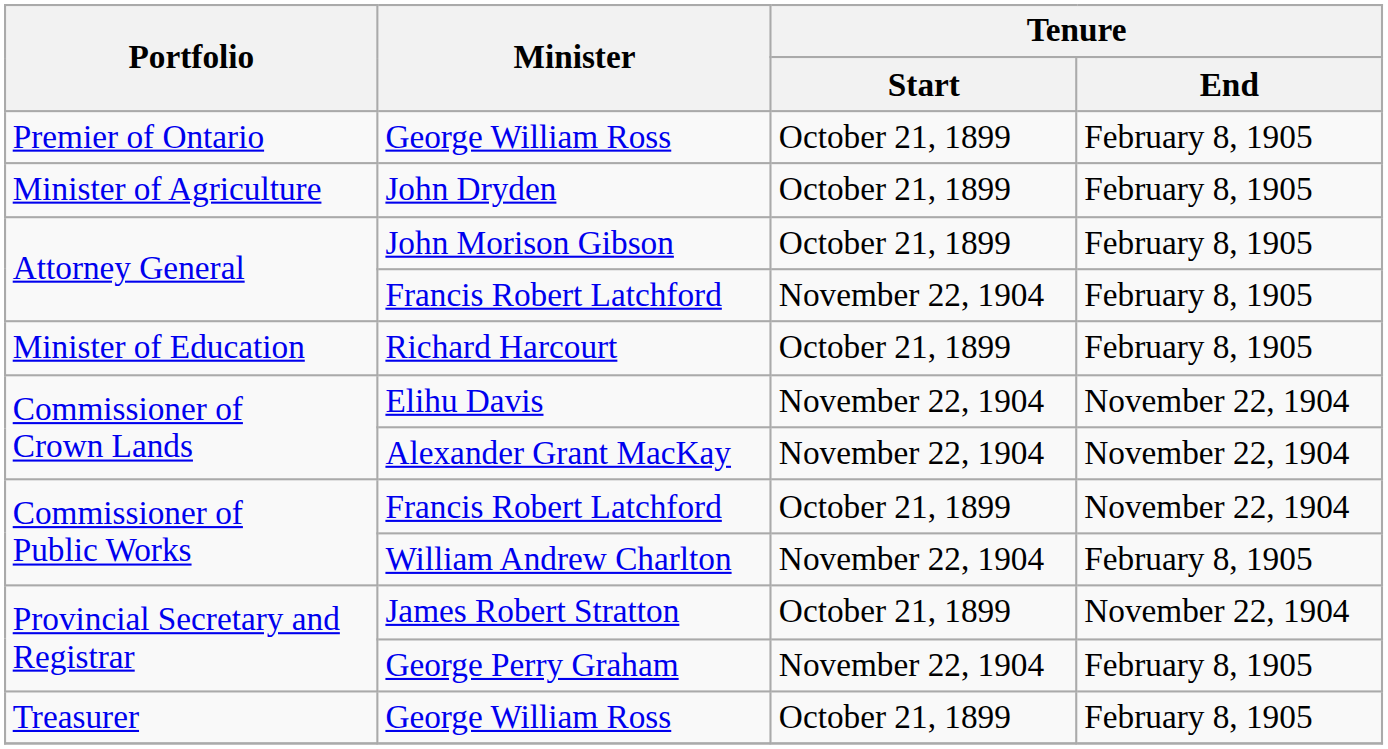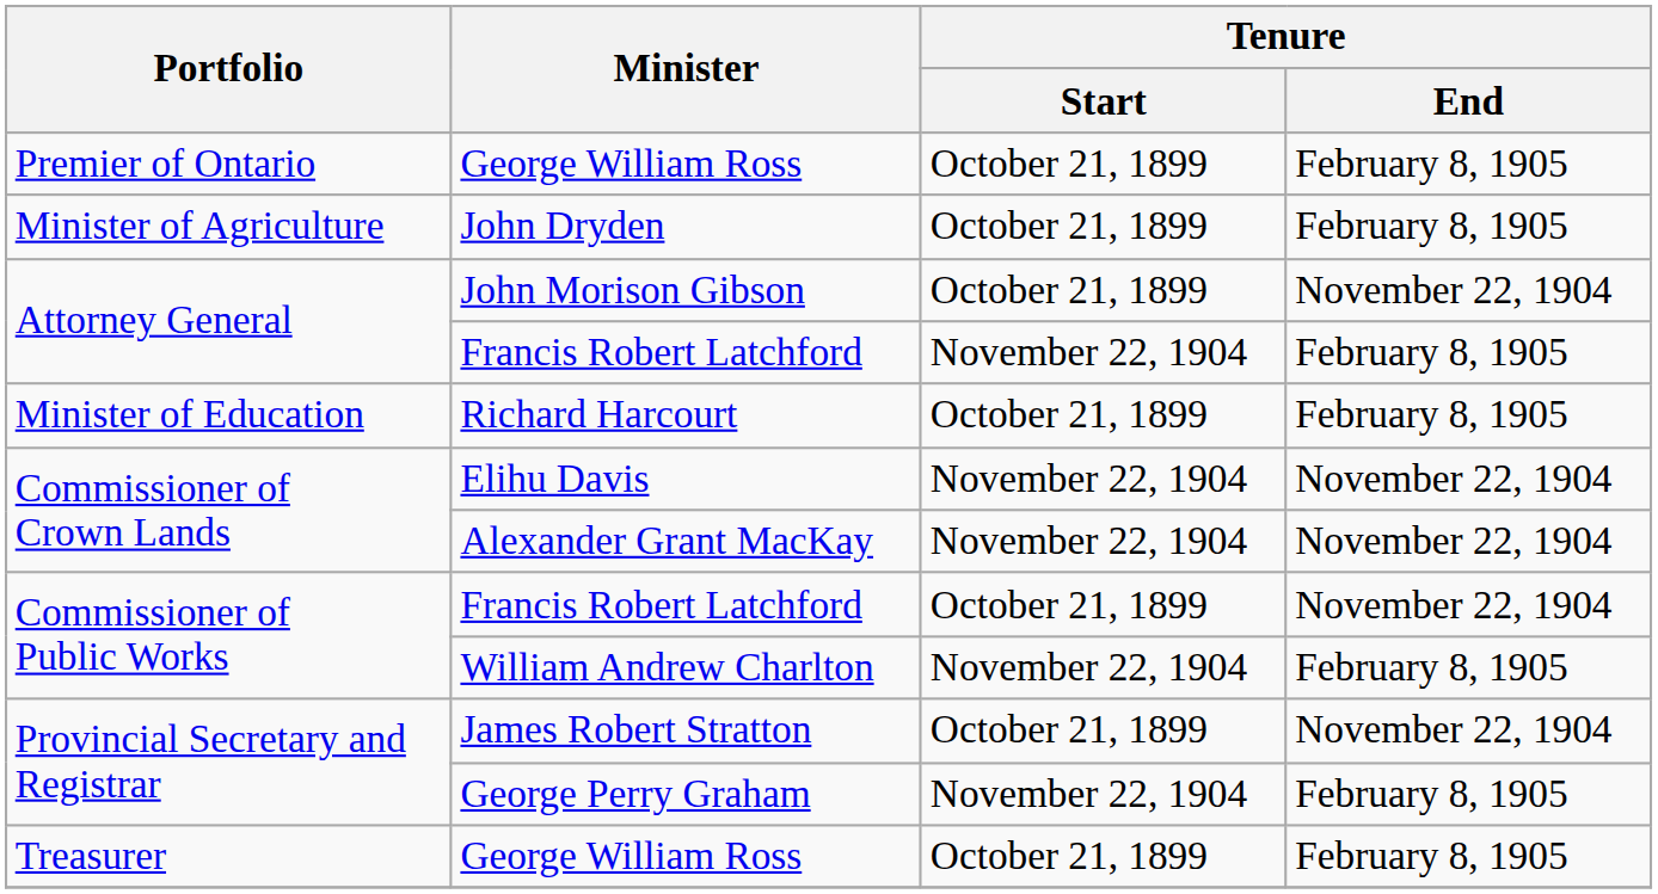 <table class="wikitable" style="width: 75%">
 <tr>
 <th rowspan="2">Portfolio</th>
 <th rowspan="2">Minister</th>
 <th colspan="2">Tenure</th>
 </tr>
 <tr>
 <th>Start</th>
 <th>End</th>
 </tr>
 <tr>
 <td><a href='#'>Premier of Ontario</a></td>
 <td><a href='#'>George William Ross</a></td>
 <td>October 21, 1899</td>
 <td>February 8, 1905</td>
 </tr>
 <tr>
 <td><a href='#'>Minister of Agriculture</a></td>
 <td><a href='#'>John Dryden</a></td>
 <td>October 21, 1899</td>
 <td>February 8, 1905</td>
 </tr>
 <tr>
 <td rowspan="2"><a href='#'>Attorney General</a></td>
 <td><a href='#'>John Morison Gibson</a></td>
 <td>October 21, 1899</td>
-<td>February 8, 1905</td>
+<td>November 22, 1904</td>
 </tr>
 <tr>
 <td><a href='#'>Francis Robert Latchford</a></td>
 <td>November 22, 1904</td>
 <td>February 8, 1905</td>
 </tr>
 <tr>
 <td><a href='#'>Minister of Education</a></td>
 <td><a href='#'>Richard Harcourt</a></td>
 <td>October 21, 1899</td>
 <td>February 8, 1905</td>
 </tr>
 <tr>
 <td rowspan="2"><a href='#'>Commissioner of <br> Crown Lands</a></td>
 <td><a href='#'>Elihu Davis</a></td>
 <td>November 22, 1904</td>
 <td>November 22, 1904</td>
 </tr>
 <tr>
 <td><a href='#'>Alexander Grant MacKay</a></td>
 <td>November 22, 1904</td>
 <td>November 22, 1904</td>
 </tr>
 <tr>
 <td rowspan="2"><a href='#'>Commissioner of <br> Public Works</a></td>
 <td><a href='#'>Francis Robert Latchford</a></td>
 <td>October 21, 1899</td>
 <td>November 22, 1904</td>
 </tr>
 <tr>
 <td><a href='#'>William Andrew Charlton</a></td>
 <td>November 22, 1904</td>
 <td>February 8, 1905</td>
 </tr>
 <tr>
 <td rowspan="2"><a href='#'>Provincial Secretary and <br> Registrar</a></td>
 <td><a href='#'>James Robert Stratton</a></td>
 <td>October 21, 1899</td>
 <td>November 22, 1904</td>
 </tr>
 <tr>
 <td><a href='#'>George Perry Graham</a></td>
 <td>November 22, 1904</td>
 <td>February 8, 1905</td>
 </tr>
 <tr>
 <td><a href='#'>Treasurer</a></td>
 <td><a href='#'>George William Ross</a></td>
 <td>October 21, 1899</td>
 <td>February 8, 1905</td>
 </tr>
 <tr>
 </tr>
 </table>
